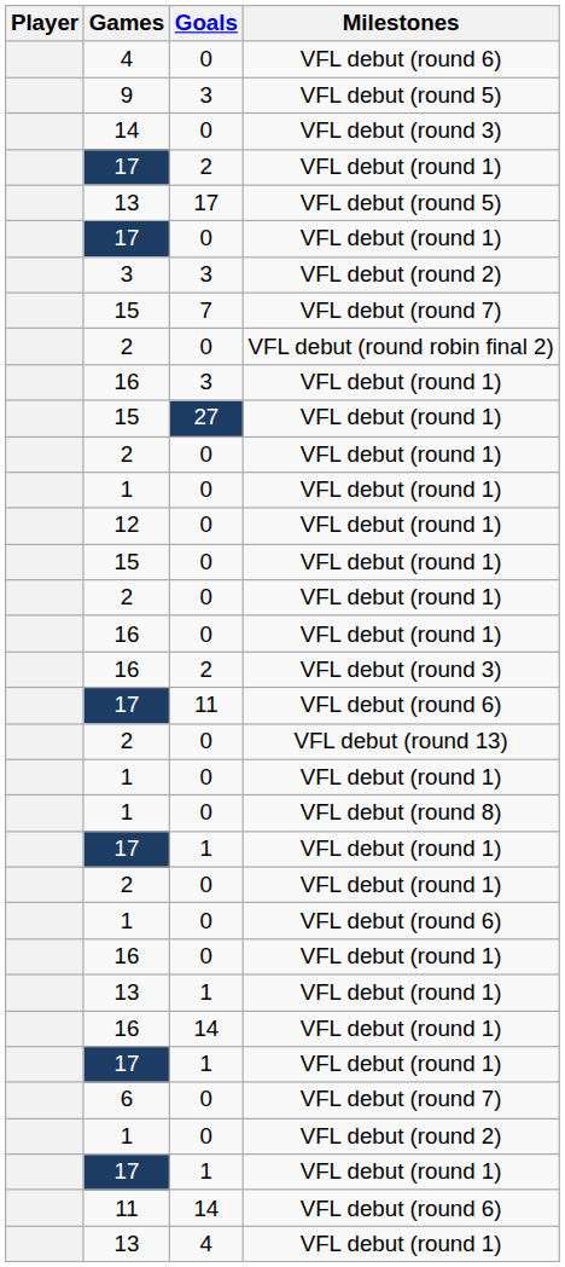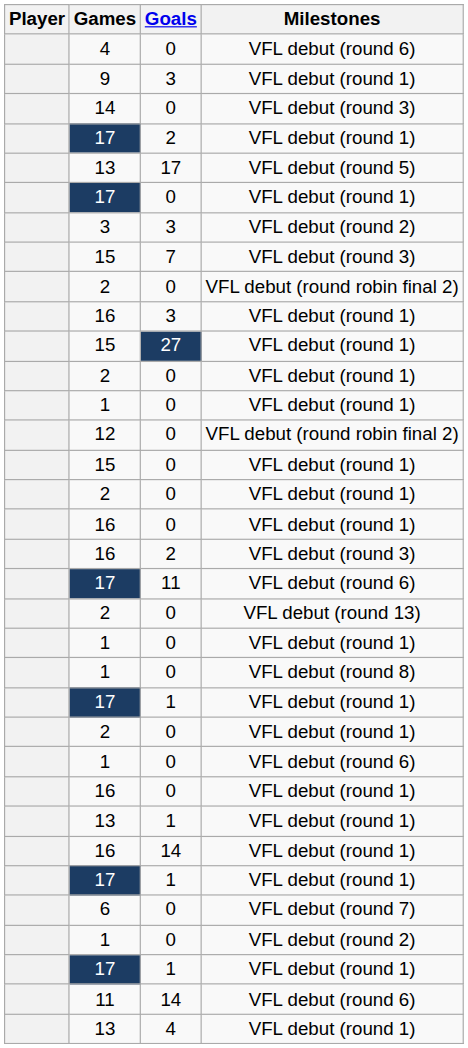 <table class="wikitable plainrowheaders sortable" style="text-align:center;">
 <tr>
 <th scope="col">Player</th>
 <th scope="col" width:3em>Games</th>
 <th scope="col" width:3em><a href='#'>Goals</a></th>
 <th scope="col" width:3em>Milestones</th>
 </tr>
 <tr>
 <th scope="row"></th>
 <td>4</td>
 <td>0</td>
 <td>VFL debut (round 6)</td>
 </tr>
 <tr>
 <th scope="row"></th>
 <td>9</td>
 <td>3</td>
-<td>VFL debut (round 5)</td>
+<td>VFL debut (round 1)</td>
 </tr>
 <tr>
 <th scope="row"></th>
 <td>14</td>
 <td>0</td>
 <td>VFL debut (round 3)</td>
 </tr>
 <tr>
 <th scope="row"></th>
 <td style="background:#1C3C63; color:white">17</td>
 <td>2</td>
 <td>VFL debut (round 1)</td>
 </tr>
 <tr>
 <th scope="row"></th>
 <td>13</td>
 <td>17</td>
 <td>VFL debut (round 5)</td>
 </tr>
 <tr>
 <th scope="row"></th>
 <td style="background:#1C3C63; color:white">17</td>
 <td>0</td>
 <td>VFL debut (round 1)</td>
 </tr>
 <tr>
 <th scope="row"></th>
 <td>3</td>
 <td>3</td>
 <td>VFL debut (round 2)</td>
 </tr>
 <tr>
 <th scope="row"></th>
 <td>15</td>
 <td>7</td>
-<td>VFL debut (round 7)</td>
+<td>VFL debut (round 3)</td>
 </tr>
 <tr>
 <th scope="row"></th>
 <td>2</td>
 <td>0</td>
 <td>VFL debut (round robin final 2)</td>
 </tr>
 <tr>
 <th scope="row"></th>
 <td>16</td>
 <td>3</td>
 <td>VFL debut (round 1)</td>
 </tr>
 <tr>
 <th scope="row"></th>
 <td>15</td>
 <td style="background:#1C3C63; color:white">27</td>
 <td>VFL debut (round 1)</td>
 </tr>
 <tr>
 <th scope="row"></th>
 <td>2</td>
 <td>0</td>
 <td>VFL debut (round 1)</td>
 </tr>
 <tr>
 <th scope="row"></th>
 <td>1</td>
 <td>0</td>
 <td>VFL debut (round 1)</td>
 </tr>
 <tr>
 <th scope="row"></th>
 <td>12</td>
 <td>0</td>
-<td>VFL debut (round 1)</td>
+<td>VFL debut (round robin final 2)</td>
 </tr>
 <tr>
 <th scope="row"></th>
 <td>15</td>
 <td>0</td>
 <td>VFL debut (round 1)</td>
 </tr>
 <tr>
 <th scope="row"></th>
 <td>2</td>
 <td>0</td>
 <td>VFL debut (round 1)</td>
 </tr>
 <tr>
 <th scope="row"></th>
 <td>16</td>
 <td>0</td>
 <td>VFL debut (round 1)</td>
 </tr>
 <tr>
 <th scope="row"></th>
 <td>16</td>
 <td>2</td>
 <td>VFL debut (round 3)</td>
 </tr>
 <tr>
 <th scope="row"></th>
 <td style="background:#1C3C63; color:white">17</td>
 <td>11</td>
 <td>VFL debut (round 6)</td>
 </tr>
 <tr>
 <th scope="row"></th>
 <td>2</td>
 <td>0</td>
 <td>VFL debut (round 13)</td>
 </tr>
 <tr>
 <th scope="row"></th>
 <td>1</td>
 <td>0</td>
 <td>VFL debut (round 1)</td>
 </tr>
 <tr>
 <th scope="row"></th>
 <td>1</td>
 <td>0</td>
 <td>VFL debut (round 8)</td>
 </tr>
 <tr>
 <th scope="row"></th>
 <td style="background:#1C3C63; color:white">17</td>
 <td>1</td>
 <td>VFL debut (round 1)</td>
 </tr>
 <tr>
 <th scope="row"></th>
 <td>2</td>
 <td>0</td>
 <td>VFL debut (round 1)</td>
 </tr>
 <tr>
 <th scope="row"></th>
 <td>1</td>
 <td>0</td>
 <td>VFL debut (round 6)</td>
 </tr>
 <tr>
 <th scope="row"></th>
 <td>16</td>
 <td>0</td>
 <td>VFL debut (round 1)</td>
 </tr>
 <tr>
 <th scope="row"></th>
 <td>13</td>
 <td>1</td>
 <td>VFL debut (round 1)</td>
 </tr>
 <tr>
 <th scope="row"></th>
 <td>16</td>
 <td>14</td>
 <td>VFL debut (round 1)</td>
 </tr>
 <tr>
 <th scope="row"></th>
 <td style="background:#1C3C63; color:white">17</td>
 <td>1</td>
 <td>VFL debut (round 1)</td>
 </tr>
 <tr>
 <th scope="row"></th>
 <td>6</td>
 <td>0</td>
 <td>VFL debut (round 7)</td>
 </tr>
 <tr>
 <th scope="row"></th>
 <td>1</td>
 <td>0</td>
 <td>VFL debut (round 2)</td>
 </tr>
 <tr>
 <th scope="row"></th>
 <td style="background:#1C3C63; color:white">17</td>
 <td>1</td>
 <td>VFL debut (round 1)</td>
 </tr>
 <tr>
 <th scope="row"></th>
 <td>11</td>
 <td>14</td>
 <td>VFL debut (round 6)</td>
 </tr>
 <tr>
 <th scope="row"></th>
 <td>13</td>
 <td>4</td>
 <td>VFL debut (round 1)</td>
 </tr>
 <tr>
 </tr>
 </table>
